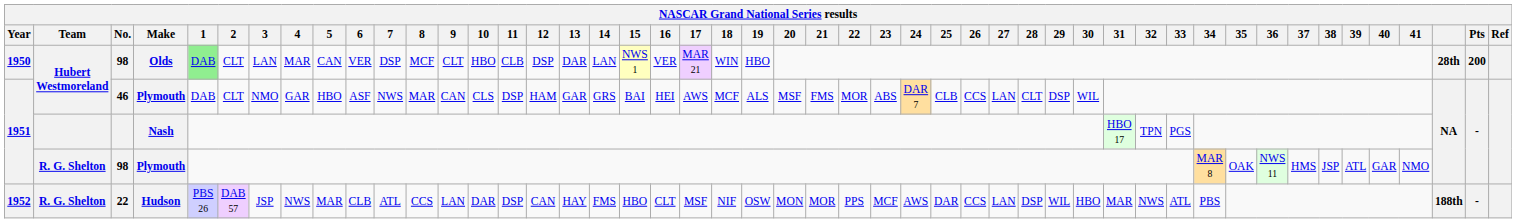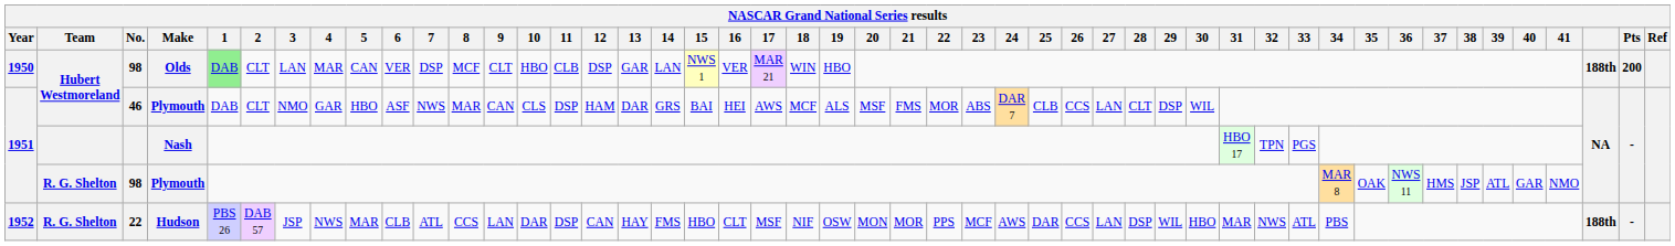 <table class="wikitable" style="text-align:center; font-size:75%">
 <tr>
 <th colspan="69"><a href='#'>NASCAR Grand National Series</a> results</th>
 </tr>
 <tr>
 <th>Year</th>
 <th>Team</th>
 <th>No.</th>
 <th>Make</th>
 <th>1</th>
 <th>2</th>
 <th>3</th>
 <th>4</th>
 <th>5</th>
 <th>6</th>
 <th>7</th>
 <th>8</th>
 <th>9</th>
 <th>10</th>
 <th>11</th>
 <th>12</th>
 <th>13</th>
 <th>14</th>
 <th>15</th>
 <th>16</th>
 <th>17</th>
 <th>18</th>
 <th>19</th>
 <th>20</th>
 <th>21</th>
 <th>22</th>
 <th>23</th>
 <th>24</th>
 <th>25</th>
 <th>26</th>
 <th>27</th>
 <th>28</th>
 <th>29</th>
 <th>30</th>
 <th>31</th>
 <th>32</th>
 <th>33</th>
 <th>34</th>
 <th>35</th>
 <th>36</th>
 <th>37</th>
 <th>38</th>
 <th>39</th>
 <th>40</th>
 <th>41</th>
 <th></th>
 <th>Pts</th>
 <th>Ref</th>
 </tr>
 <tr>
 <th><a href='#'>1950</a></th>
 <th rowspan=2><a href='#'>Hubert Westmoreland</a></th>
 <th>98</th>
 <th><a href='#'>Olds</a></th>
 <td style="background: lightgreen;"><a href='#'>DAB</a></td>
 <td><a href='#'>CLT</a></td>
 <td><a href='#'>LAN</a></td>
 <td><a href='#'>MAR</a></td>
 <td><a href='#'>CAN</a></td>
 <td><a href='#'>VER</a></td>
 <td><a href='#'>DSP</a></td>
 <td><a href='#'>MCF</a></td>
 <td><a href='#'>CLT</a></td>
 <td><a href='#'>HBO</a></td>
 <td><a href='#'>CLB</a></td>
 <td><a href='#'>DSP</a></td>
-<td><a href='#'>DAR</a></td>
+<td><a href='#'>GAR</a></td>
 <td><a href='#'>LAN</a></td>
 <td style="background:#FFFFBF;"><a href='#'>NWS</a><br><small>1</small></td>
 <td><a href='#'>VER</a></td>
 <td style="background:#EFCFFF;"><a href='#'>MAR</a><br><small>21</small></td>
 <td><a href='#'>WIN</a></td>
 <td><a href='#'>HBO</a></td>
 <td colspan=22></td>
-<th>28th</th>
+<th>188th</th>
 <th>200</th>
 <th></th>
 </tr>
 <tr>
 <th rowspan=3><a href='#'>1951</a></th>
 <th>46</th>
 <th><a href='#'>Plymouth</a></th>
 <td><a href='#'>DAB</a></td>
 <td><a href='#'>CLT</a></td>
 <td><a href='#'>NMO</a></td>
 <td><a href='#'>GAR</a></td>
 <td><a href='#'>HBO</a></td>
 <td><a href='#'>ASF</a></td>
 <td><a href='#'>NWS</a></td>
 <td><a href='#'>MAR</a></td>
 <td><a href='#'>CAN</a></td>
 <td><a href='#'>CLS</a></td>
 <td><a href='#'>DSP</a></td>
 <td><a href='#'>HAM</a></td>
-<td><a href='#'>GAR</a></td>
+<td><a href='#'>DAR</a></td>
 <td><a href='#'>GRS</a></td>
 <td><a href='#'>BAI</a></td>
 <td><a href='#'>HEI</a></td>
 <td><a href='#'>AWS</a></td>
 <td><a href='#'>MCF</a></td>
 <td><a href='#'>ALS</a></td>
 <td><a href='#'>MSF</a></td>
 <td><a href='#'>FMS</a></td>
 <td><a href='#'>MOR</a></td>
 <td><a href='#'>ABS</a></td>
 <td style="background:#FFDF9F;"><a href='#'>DAR</a><br><small>7</small></td>
 <td><a href='#'>CLB</a></td>
 <td><a href='#'>CCS</a></td>
 <td><a href='#'>LAN</a></td>
 <td><a href='#'>CLT</a></td>
 <td><a href='#'>DSP</a></td>
 <td><a href='#'>WIL</a></td>
 <td colspan=11></td>
 <th rowspan=3>NA</th>
 <th rowspan=3>-</th>
 <th rowspan=3></th>
 </tr>
 <tr>
 <th></th>
 <th></th>
 <th><a href='#'>Nash</a></th>
 <td colspan=30></td>
 <td style="background:#DFFFDF;"><a href='#'>HBO</a><br><small>17</small></td>
 <td><a href='#'>TPN</a></td>
 <td><a href='#'>PGS</a></td>
 <td colspan=8></td>
 </tr>
 <tr>
 <th><a href='#'>R. G. Shelton</a></th>
 <th>98</th>
 <th><a href='#'>Plymouth</a></th>
 <td colspan=33></td>
 <td style="background:#FFDF9F;"><a href='#'>MAR</a><br><small>8</small></td>
 <td><a href='#'>OAK</a></td>
 <td style="background:#DFFFDF;"><a href='#'>NWS</a><br><small>11</small></td>
 <td><a href='#'>HMS</a></td>
 <td><a href='#'>JSP</a></td>
 <td><a href='#'>ATL</a></td>
 <td><a href='#'>GAR</a></td>
 <td><a href='#'>NMO</a></td>
 </tr>
 <tr>
 <th><a href='#'>1952</a></th>
 <th><a href='#'>R. G. Shelton</a></th>
 <th>22</th>
 <th><a href='#'>Hudson</a></th>
 <td style="background:#CFCFFF;"><a href='#'>PBS</a><br><small>26</small></td>
 <td style="background:#EFCFFF;"><a href='#'>DAB</a><br><small>57</small></td>
 <td><a href='#'>JSP</a></td>
 <td><a href='#'>NWS</a></td>
 <td><a href='#'>MAR</a></td>
 <td><a href='#'>CLB</a></td>
 <td><a href='#'>ATL</a></td>
 <td><a href='#'>CCS</a></td>
 <td><a href='#'>LAN</a></td>
 <td><a href='#'>DAR</a></td>
 <td><a href='#'>DSP</a></td>
 <td><a href='#'>CAN</a></td>
 <td><a href='#'>HAY</a></td>
 <td><a href='#'>FMS</a></td>
 <td><a href='#'>HBO</a></td>
 <td><a href='#'>CLT</a></td>
 <td><a href='#'>MSF</a></td>
 <td><a href='#'>NIF</a></td>
 <td><a href='#'>OSW</a></td>
 <td><a href='#'>MON</a></td>
 <td><a href='#'>MOR</a></td>
 <td><a href='#'>PPS</a></td>
 <td><a href='#'>MCF</a></td>
 <td><a href='#'>AWS</a></td>
 <td><a href='#'>DAR</a></td>
 <td><a href='#'>CCS</a></td>
 <td><a href='#'>LAN</a></td>
 <td><a href='#'>DSP</a></td>
 <td><a href='#'>WIL</a></td>
 <td><a href='#'>HBO</a></td>
 <td><a href='#'>MAR</a></td>
 <td><a href='#'>NWS</a></td>
 <td><a href='#'>ATL</a></td>
 <td><a href='#'>PBS</a></td>
 <td colspan=7></td>
 <th>188th</th>
 <th>-</th>
 <th></th>
 </tr>
 </table>
